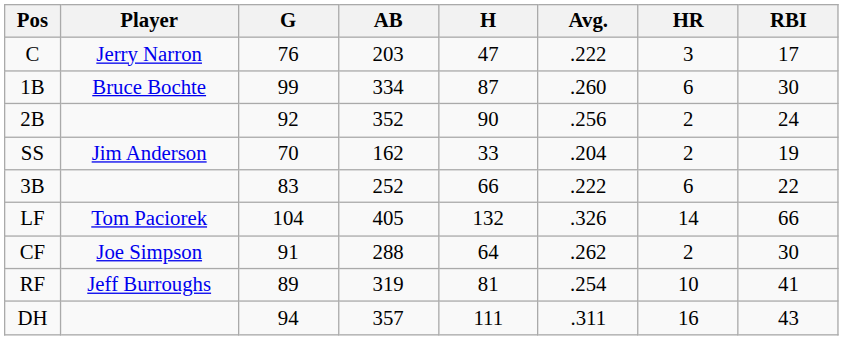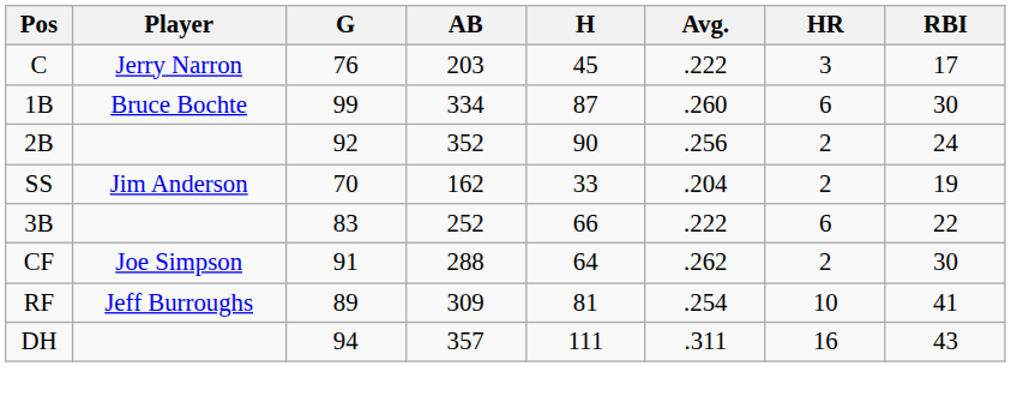 <table class="wikitable sortable">
 <tr>
 <th bgcolor="#DDDDFF" width="5%">Pos</th>
 <th bgcolor="#DDDDFF" width="16%">Player</th>
 <th bgcolor="#DDDDFF" width="9%">G</th>
 <th bgcolor="#DDDDFF" width="9%">AB</th>
 <th bgcolor="#DDDDFF" width="9%">H</th>
 <th bgcolor="#DDDDFF" width="9%">Avg.</th>
 <th bgcolor="#DDDDFF" width="9%">HR</th>
 <th bgcolor="#DDDDFF" width="9%">RBI</th>
 </tr>
 <tr align="center">
 <td>C</td>
 <td><a href='#'>Jerry Narron</a></td>
 <td>76</td>
 <td>203</td>
-<td>47</td>
+<td>45</td>
 <td>.222</td>
 <td>3</td>
 <td>17</td>
 </tr>
 <tr align=center>
 <td>1B</td>
 <td><a href='#'>Bruce Bochte</a></td>
 <td>99</td>
 <td>334</td>
 <td>87</td>
 <td>.260</td>
 <td>6</td>
 <td>30</td>
 </tr>
 <tr align=center>
 <td>2B</td>
 <td></td>
 <td>92</td>
 <td>352</td>
 <td>90</td>
 <td>.256</td>
 <td>2</td>
 <td>24</td>
 </tr>
 <tr align="center">
 <td>SS</td>
 <td><a href='#'>Jim Anderson</a></td>
 <td>70</td>
 <td>162</td>
 <td>33</td>
 <td>.204</td>
 <td>2</td>
 <td>19</td>
 </tr>
 <tr align=center>
 <td>3B</td>
 <td></td>
 <td>83</td>
 <td>252</td>
 <td>66</td>
 <td>.222</td>
 <td>6</td>
 <td>22</td>
 </tr>
-<tr align="center">
-<td>LF</td>
-<td><a href='#'>Tom Paciorek</a></td>
-<td>104</td>
-<td>405</td>
-<td>132</td>
-<td>.326</td>
-<td>14</td>
-<td>66</td>
-</tr>
 <tr align=center>
 <td>CF</td>
 <td><a href='#'>Joe Simpson</a></td>
 <td>91</td>
 <td>288</td>
 <td>64</td>
 <td>.262</td>
 <td>2</td>
 <td>30</td>
 </tr>
 <tr align=center>
 <td>RF</td>
 <td><a href='#'>Jeff Burroughs</a></td>
 <td>89</td>
-<td>319</td>
+<td>309</td>
 <td>81</td>
 <td>.254</td>
 <td>10</td>
 <td>41</td>
 </tr>
 <tr align=center>
 <td>DH</td>
 <td></td>
 <td>94</td>
 <td>357</td>
 <td>111</td>
 <td>.311</td>
 <td>16</td>
 <td>43</td>
 </tr>
 </table>
